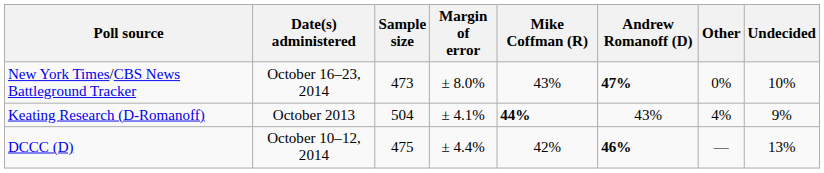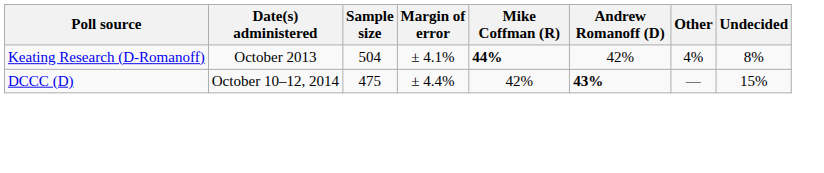 <table class="wikitable">
 <tr>
 <th>Poll source</th>
 <th>Date(s)<br>administered</th>
 <th>Sample<br>size</th>
 <th>Margin of<br>error</th>
 <th style="width:100px;">Mike<br>Coffman (R)</th>
 <th style="width:100px;">Andrew<br>Romanoff (D)</th>
 <th>Other</th>
 <th>Undecided</th>
 </tr>
 <tr>
-<td><a href='#'>New York Times</a>/<a href='#'>CBS News Battleground Tracker</a></td>
-<td align=center>October 16–23, 2014</td>
-<td align=center>473</td>
-<td align=center>± 8.0%</td>
-<td align=center>43%</td>
-<td><strong>47%</strong></td>
-<td align=center>0%</td>
-<td align=center>10%</td>
-</tr>
-<tr>
 <td><a href='#'>Keating Research (D-Romanoff)</a></td>
 <td align=center>October 2013</td>
 <td align=center>504</td>
 <td align=center>± 4.1%</td>
 <td><strong>44%</strong></td>
-<td align=center>43%</td>
+<td align=center>42%</td>
 <td align=center>4%</td>
-<td align=center>9%</td>
+<td align=center>8%</td>
 </tr>
 <tr>
 <td><a href='#'>DCCC (D)</a></td>
 <td align=center>October 10–12, 2014</td>
 <td align=center>475</td>
 <td align=center>± 4.4%</td>
 <td align=center>42%</td>
-<td><strong>46%</strong></td>
+<td><strong>43%</strong></td>
 <td align=center>—</td>
-<td align=center>13%</td>
+<td align=center>15%</td>
 </tr>
 </table>
